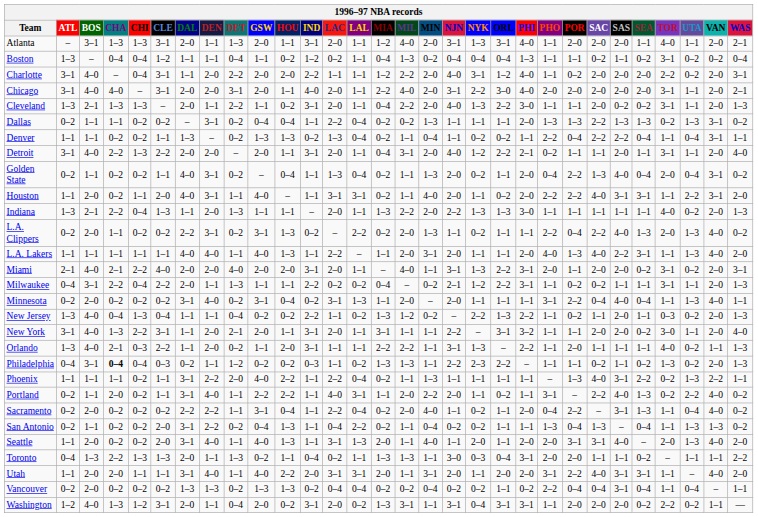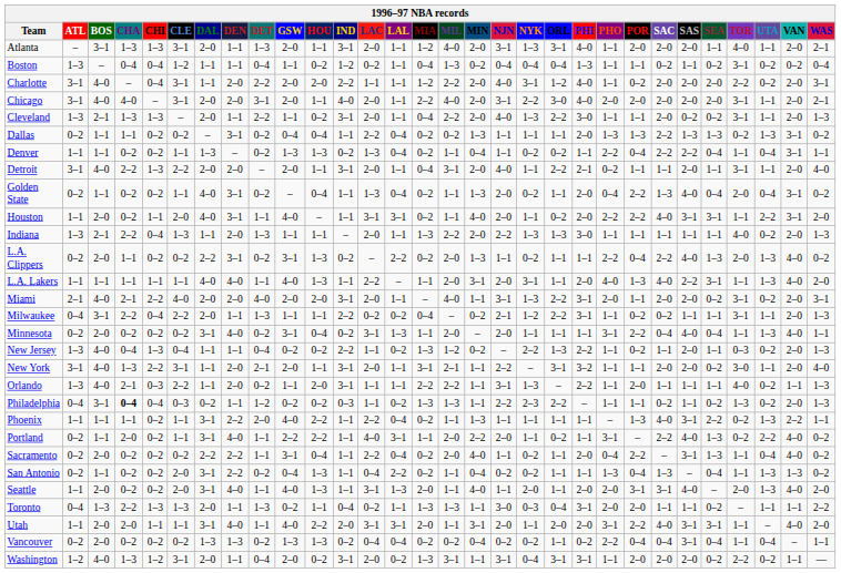 <table class="wikitable" style="font-size:90%; text-align:center;">
 <tr>
 <th colspan=30>1996–97 NBA records</th>
 </tr>
 <tr>
 <th width=100>Team</th>
 <th style="background:#FF0000;color:#FFFFFF;width=35">ATL</th>
 <th style="background:#006400;color:#FFFFFF;width=35">BOS</th>
 <th style="background:#008080;color:#800080;width=35">CHA</th>
 <th style="background:#FF0000;color:#000000;width=35">CHI</th>
 <th style="background:#000000;color:#5787DC;width=35">CLE</th>
 <th style="background:#00008B;color:#008000;width=35">DAL</th>
 <th style="background:#141A44;color:#BC2224;width=35">DEN</th>
 <th style="background:#0C7674;color:#BB222C;width=35">DET</th>
 <th style="background:#0000FF;color:#FFD700;width=35">GSW</th>
 <th style="background:#002366;color:#FF0000;width=35">HOU</th>
 <th style="background:#000080;color:#FFD700;width=35">IND</th>
 <th style="background:#F9160D;color:#1A2E8B;width=35">LAC</th>
 <th style="background:#800080;color:#FFD700;width=35">LAL</th>
 <th style="background:#000000;color:#8B0000;width=35">MIA</th>
 <th style="background:#00471B;color:#5C378A;width=35">MIL</th>
 <th style="background:#044D80;color:#000000;width=35">MIN</th>
 <th style="background:#DC143C;color:#0000CD;width=35">NJN</th>
 <th style="background:#0000FF;color:#FF8C00;width=35">NYK</th>
 <th style="background:#0000FF;color:#000000;width=35">ORL</th>
 <th style="background:#FF0000;color:#0000FF;width=35">PHI</th>
 <th style="background:#800080;color:#FF4500;width=35">PHO</th>
 <th style="background:#000000;color:#FF0000;width=35">POR</th>
 <th style="background:#6846A8;color:#FFFFFF;width=35">SAC</th>
 <th style="background:#000000;color:#C0C0C0;width=35">SAS</th>
 <th style="background:#005831;color:#992634;width=35">SEA</th>
 <th style="background:#7436BF;color:#BE0F34;width=35">TOR</th>
 <th style="background:#644A9C;color:#149BC7;width=35">UTA</th>
 <th style="background:#0CB2AC;color:#000000;width=35">VAN</th>
 <th style="background:#DC143C;color:#0000CD;width=35">WAS</th>
 </tr>
 <tr>
 <td style="text-align:left;">Atlanta</td>
 <td>–</td>
 <td>3–1</td>
 <td>1–3</td>
 <td>1–3</td>
 <td>3–1</td>
 <td>2–0</td>
 <td>1–1</td>
 <td>1–3</td>
 <td>2–0</td>
 <td>1–1</td>
 <td>3–1</td>
 <td>2–0</td>
 <td>1–1</td>
 <td>1–2</td>
 <td>4–0</td>
 <td>2–0</td>
 <td>3–1</td>
 <td>1–3</td>
 <td>3–1</td>
 <td>4–0</td>
 <td>1–1</td>
 <td>2–0</td>
 <td>2–0</td>
 <td>2–0</td>
 <td>1–1</td>
 <td>4–0</td>
 <td>1–1</td>
 <td>2–0</td>
 <td>2–1</td>
 </tr>
 <tr>
 <td style="text-align:left;"><a href='#'>Boston</a></td>
 <td>1–3</td>
 <td>–</td>
 <td>0–4</td>
 <td>0–4</td>
 <td>1–2</td>
 <td>1–1</td>
 <td>1–1</td>
 <td>0–4</td>
 <td>1–1</td>
 <td>0–2</td>
 <td>1–2</td>
 <td>0–2</td>
 <td>1–1</td>
 <td>0–4</td>
 <td>1–3</td>
 <td>0–2</td>
 <td>0–4</td>
 <td>0–4</td>
 <td>0–4</td>
 <td>1–3</td>
 <td>1–1</td>
 <td>1–1</td>
 <td>0–2</td>
 <td>1–1</td>
 <td>0–2</td>
 <td>3–1</td>
 <td>0–2</td>
 <td>0–2</td>
 <td>0–4</td>
 </tr>
 <tr>
 <td style="text-align:left;"><a href='#'>Charlotte</a></td>
 <td>3–1</td>
 <td>4–0</td>
 <td>–</td>
 <td>0–4</td>
 <td>3–1</td>
 <td>1–1</td>
 <td>2–0</td>
 <td>2–2</td>
 <td>2–0</td>
 <td>2–0</td>
 <td>2–2</td>
 <td>1–1</td>
 <td>1–1</td>
 <td>1–2</td>
 <td>2–2</td>
 <td>2–0</td>
 <td>4–0</td>
 <td>3–1</td>
 <td>1–2</td>
 <td>4–0</td>
 <td>1–1</td>
 <td>0–2</td>
 <td>2–0</td>
 <td>2–0</td>
 <td>2–0</td>
 <td>2–2</td>
 <td>0–2</td>
 <td>2–0</td>
 <td>3–1</td>
 </tr>
 <tr>
 <td style="text-align:left;"><a href='#'>Chicago</a></td>
 <td>3–1</td>
 <td>4–0</td>
 <td>4–0</td>
 <td>–</td>
 <td>3–1</td>
 <td>2–0</td>
 <td>2–0</td>
 <td>3–1</td>
 <td>2–0</td>
 <td>1–1</td>
 <td>4–0</td>
 <td>2–0</td>
 <td>1–1</td>
 <td>2–2</td>
 <td>4–0</td>
 <td>2–0</td>
 <td>3–1</td>
 <td>2–2</td>
 <td>3–0</td>
 <td>4–0</td>
 <td>2–0</td>
 <td>2–0</td>
 <td>2–0</td>
 <td>2–0</td>
 <td>2–0</td>
 <td>3–1</td>
 <td>1–1</td>
 <td>2–0</td>
 <td>2–1</td>
 </tr>
 <tr>
 <td style="text-align:left;"><a href='#'>Cleveland</a></td>
 <td>1–3</td>
 <td>2–1</td>
 <td>1–3</td>
 <td>1–3</td>
 <td>–</td>
 <td>2–0</td>
 <td>1–1</td>
 <td>2–2</td>
 <td>1–1</td>
 <td>0–2</td>
 <td>3–1</td>
 <td>2–0</td>
 <td>1–1</td>
 <td>0–4</td>
 <td>2–2</td>
 <td>2–0</td>
 <td>4–0</td>
 <td>1–3</td>
 <td>2–2</td>
 <td>3–0</td>
 <td>1–1</td>
 <td>1–1</td>
 <td>2–0</td>
 <td>0–2</td>
 <td>0–2</td>
 <td>3–1</td>
 <td>1–1</td>
 <td>2–0</td>
 <td>1–3</td>
 </tr>
 <tr>
 <td style="text-align:left;"><a href='#'>Dallas</a></td>
 <td>0–2</td>
 <td>1–1</td>
 <td>1–1</td>
 <td>0–2</td>
 <td>0–2</td>
 <td>–</td>
 <td>3–1</td>
 <td>0–2</td>
 <td>0–4</td>
 <td>0–4</td>
 <td>1–1</td>
 <td>2–2</td>
 <td>0–4</td>
 <td>0–2</td>
 <td>0–2</td>
 <td>1–3</td>
 <td>1–1</td>
 <td>1–1</td>
 <td>1–1</td>
 <td>2–0</td>
 <td>1–3</td>
 <td>1–3</td>
 <td>2–2</td>
 <td>1–3</td>
 <td>1–3</td>
 <td>0–2</td>
 <td>1–3</td>
 <td>3–1</td>
 <td>0–2</td>
 </tr>
 <tr>
 <td style="text-align:left;"><a href='#'>Denver</a></td>
 <td>1–1</td>
 <td>1–1</td>
 <td>0–2</td>
 <td>0–2</td>
 <td>1–1</td>
 <td>1–3</td>
 <td>–</td>
 <td>0–2</td>
 <td>1–3</td>
 <td>1–3</td>
 <td>0–2</td>
 <td>1–3</td>
 <td>0–4</td>
 <td>0–2</td>
 <td>1–1</td>
 <td>0–4</td>
 <td>1–1</td>
 <td>0–2</td>
 <td>0–2</td>
 <td>1–1</td>
 <td>2–2</td>
 <td>0–4</td>
 <td>2–2</td>
 <td>2–2</td>
 <td>0–4</td>
 <td>1–1</td>
 <td>0–4</td>
 <td>3–1</td>
 <td>1–1</td>
 </tr>
 <tr>
 <td style="text-align:left;"><a href='#'>Detroit</a></td>
 <td>3–1</td>
 <td>4–0</td>
 <td>2–2</td>
 <td>1–3</td>
 <td>2–2</td>
 <td>2–0</td>
 <td>2–0</td>
 <td>–</td>
 <td>2–0</td>
 <td>1–1</td>
 <td>3–1</td>
 <td>2–0</td>
 <td>1–1</td>
 <td>0–4</td>
 <td>3–1</td>
 <td>2–0</td>
 <td>4–0</td>
-<td>1–2</td>
+<td>1–1</td>
 <td>2–2</td>
 <td>2–1</td>
 <td>0–2</td>
 <td>1–1</td>
 <td>1–1</td>
 <td>2–0</td>
 <td>1–1</td>
 <td>3–1</td>
 <td>1–1</td>
 <td>2–0</td>
 <td>4–0</td>
 </tr>
 <tr>
 <td style="text-align:left;"><a href='#'>Golden State</a></td>
 <td>0–2</td>
 <td>1–1</td>
 <td>0–2</td>
 <td>0–2</td>
 <td>1–1</td>
 <td>4–0</td>
 <td>3–1</td>
 <td>0–2</td>
 <td>–</td>
 <td>0–4</td>
 <td>1–1</td>
 <td>1–3</td>
 <td>0–4</td>
 <td>0–2</td>
 <td>1–1</td>
 <td>1–3</td>
 <td>2–0</td>
 <td>0–2</td>
 <td>1–1</td>
 <td>2–0</td>
 <td>0–4</td>
 <td>2–2</td>
 <td>1–3</td>
 <td>4–0</td>
 <td>0–4</td>
 <td>2–0</td>
 <td>0–4</td>
 <td>3–1</td>
 <td>0–2</td>
 </tr>
 <tr>
 <td style="text-align:left;"><a href='#'>Houston</a></td>
 <td>1–1</td>
 <td>2–0</td>
 <td>0–2</td>
 <td>1–1</td>
 <td>2–0</td>
 <td>4–0</td>
 <td>3–1</td>
 <td>1–1</td>
 <td>4–0</td>
 <td>–</td>
 <td>1–1</td>
 <td>3–1</td>
 <td>3–1</td>
 <td>0–2</td>
 <td>1–1</td>
 <td>4–0</td>
 <td>2–0</td>
 <td>1–1</td>
 <td>0–2</td>
 <td>2–0</td>
 <td>2–2</td>
 <td>2–2</td>
 <td>4–0</td>
 <td>3–1</td>
 <td>3–1</td>
 <td>1–1</td>
 <td>2–2</td>
 <td>3–1</td>
 <td>2–0</td>
 </tr>
 <tr>
 <td style="text-align:left;"><a href='#'>Indiana</a></td>
 <td>1–3</td>
 <td>2–1</td>
 <td>2–2</td>
 <td>0–4</td>
 <td>1–3</td>
 <td>1–1</td>
 <td>2–0</td>
 <td>1–3</td>
 <td>1–1</td>
 <td>1–1</td>
 <td>–</td>
 <td>2–0</td>
 <td>1–1</td>
 <td>1–3</td>
 <td>2–2</td>
 <td>2–0</td>
 <td>2–2</td>
 <td>1–3</td>
 <td>1–3</td>
 <td>3–0</td>
 <td>1–1</td>
 <td>1–1</td>
 <td>1–1</td>
 <td>1–1</td>
 <td>1–1</td>
 <td>4–0</td>
 <td>0–2</td>
 <td>2–0</td>
 <td>1–3</td>
 </tr>
 <tr>
 <td style="text-align:left;"><a href='#'>L.A. Clippers</a></td>
 <td>0–2</td>
 <td>2–0</td>
 <td>1–1</td>
 <td>0–2</td>
 <td>0–2</td>
 <td>2–2</td>
 <td>3–1</td>
 <td>0–2</td>
 <td>3–1</td>
 <td>1–3</td>
 <td>0–2</td>
 <td>–</td>
 <td>2–2</td>
 <td>0–2</td>
 <td>2–0</td>
 <td>1–3</td>
 <td>1–1</td>
 <td>0–2</td>
 <td>1–1</td>
 <td>1–1</td>
 <td>2–2</td>
 <td>0–4</td>
 <td>2–2</td>
 <td>4–0</td>
 <td>1–3</td>
 <td>2–0</td>
 <td>1–3</td>
 <td>4–0</td>
 <td>0–2</td>
 </tr>
 <tr>
 <td style="text-align:left;"><a href='#'>L.A. Lakers</a></td>
 <td>1–1</td>
 <td>1–1</td>
 <td>1–1</td>
 <td>1–1</td>
 <td>1–1</td>
 <td>4–0</td>
 <td>4–0</td>
 <td>1–1</td>
 <td>4–0</td>
 <td>1–3</td>
 <td>1–1</td>
 <td>2–2</td>
 <td>–</td>
 <td>1–1</td>
 <td>2–0</td>
 <td>3–1</td>
 <td>2–0</td>
-<td>1–1</td>
+<td>3–1</td>
 <td>1–1</td>
 <td>2–0</td>
 <td>4–0</td>
 <td>1–3</td>
 <td>4–0</td>
 <td>2–2</td>
 <td>3–1</td>
 <td>1–1</td>
 <td>1–3</td>
 <td>4–0</td>
 <td>2–0</td>
 </tr>
 <tr>
 <td style="text-align:left;"><a href='#'>Miami</a></td>
 <td>2–1</td>
 <td>4–0</td>
 <td>2–1</td>
 <td>2–2</td>
 <td>4–0</td>
 <td>2–0</td>
 <td>2–0</td>
 <td>4–0</td>
 <td>2–0</td>
 <td>2–0</td>
 <td>3–1</td>
 <td>2–0</td>
 <td>1–1</td>
 <td>–</td>
 <td>4–0</td>
 <td>1–1</td>
 <td>3–1</td>
 <td>1–3</td>
 <td>2–2</td>
 <td>3–1</td>
 <td>2–0</td>
 <td>1–1</td>
 <td>2–0</td>
 <td>2–0</td>
 <td>0–2</td>
 <td>3–1</td>
 <td>0–2</td>
 <td>2–0</td>
 <td>3–1</td>
 </tr>
 <tr>
 <td style="text-align:left;"><a href='#'>Milwaukee</a></td>
 <td>0–4</td>
 <td>3–1</td>
 <td>2–2</td>
 <td>0–4</td>
 <td>2–2</td>
 <td>2–0</td>
 <td>1–1</td>
 <td>1–3</td>
 <td>1–1</td>
 <td>1–1</td>
 <td>2–2</td>
 <td>0–2</td>
 <td>0–2</td>
 <td>0–4</td>
 <td>–</td>
 <td>0–2</td>
 <td>2–1</td>
 <td>1–2</td>
 <td>2–2</td>
 <td>3–1</td>
 <td>1–1</td>
 <td>0–2</td>
 <td>0–2</td>
 <td>1–1</td>
 <td>1–1</td>
 <td>3–1</td>
 <td>1–1</td>
 <td>2–0</td>
 <td>1–3</td>
 </tr>
 <tr>
 <td style="text-align:left;"><a href='#'>Minnesota</a></td>
 <td>0–2</td>
 <td>2–0</td>
 <td>0–2</td>
 <td>0–2</td>
 <td>0–2</td>
 <td>3–1</td>
 <td>4–0</td>
 <td>0–2</td>
 <td>3–1</td>
 <td>0–4</td>
 <td>0–2</td>
 <td>3–1</td>
 <td>1–3</td>
 <td>1–1</td>
 <td>2–0</td>
 <td>–</td>
 <td>2–0</td>
 <td>1–1</td>
 <td>1–1</td>
 <td>1–1</td>
 <td>3–1</td>
 <td>2–2</td>
 <td>0–4</td>
 <td>4–0</td>
 <td>0–4</td>
 <td>1–1</td>
 <td>1–3</td>
 <td>4–0</td>
 <td>1–1</td>
 </tr>
 <tr>
 <td style="text-align:left;"><a href='#'>New Jersey</a></td>
 <td>1–3</td>
 <td>4–0</td>
 <td>0–4</td>
 <td>1–3</td>
 <td>0–4</td>
 <td>1–1</td>
 <td>1–1</td>
 <td>0–4</td>
 <td>0–2</td>
 <td>0–2</td>
 <td>2–2</td>
 <td>1–1</td>
 <td>0–2</td>
 <td>1–3</td>
 <td>1–2</td>
 <td>0–2</td>
 <td>–</td>
 <td>2–2</td>
 <td>1–3</td>
 <td>2–2</td>
 <td>1–1</td>
 <td>0–2</td>
 <td>1–1</td>
 <td>2–0</td>
 <td>1–1</td>
 <td>0–3</td>
 <td>0–2</td>
 <td>2–0</td>
 <td>1–3</td>
 </tr>
 <tr>
 <td style="text-align:left;"><a href='#'>New York</a></td>
 <td>3–1</td>
 <td>4–0</td>
 <td>1–3</td>
 <td>2–2</td>
 <td>3–1</td>
 <td>1–1</td>
 <td>2–0</td>
 <td>2–1</td>
 <td>2–0</td>
 <td>1–1</td>
 <td>3–1</td>
 <td>2–0</td>
 <td>1–1</td>
 <td>3–1</td>
-<td>1–1</td>
+<td>2–1</td>
 <td>1–1</td>
 <td>2–2</td>
 <td>–</td>
 <td>3–1</td>
 <td>3–2</td>
 <td>1–1</td>
 <td>1–1</td>
 <td>2–0</td>
 <td>2–0</td>
 <td>0–2</td>
 <td>3–0</td>
 <td>1–1</td>
 <td>2–0</td>
 <td>4–0</td>
 </tr>
 <tr>
 <td style="text-align:left;"><a href='#'>Orlando</a></td>
 <td>1–3</td>
 <td>4–0</td>
 <td>2–1</td>
 <td>0–3</td>
 <td>2–2</td>
 <td>1–1</td>
 <td>2–0</td>
 <td>0–2</td>
 <td>1–1</td>
 <td>2–0</td>
 <td>3–1</td>
 <td>1–1</td>
 <td>1–1</td>
 <td>2–2</td>
 <td>2–2</td>
 <td>1–1</td>
 <td>3–1</td>
 <td>1–3</td>
 <td>–</td>
 <td>2–2</td>
 <td>1–1</td>
 <td>2–0</td>
 <td>1–1</td>
 <td>1–1</td>
 <td>1–1</td>
 <td>4–0</td>
 <td>0–2</td>
 <td>1–1</td>
 <td>1–3</td>
 </tr>
 <tr>
 <td style="text-align:left;"><a href='#'>Philadelphia</a></td>
 <td>0–4</td>
 <td>3–1</td>
 <td><strong>0–4</strong></td>
 <td>0–4</td>
 <td>0–3</td>
 <td>0–2</td>
 <td>1–1</td>
 <td>1–2</td>
 <td>0–2</td>
 <td>0–2</td>
 <td>0–3</td>
 <td>1–1</td>
 <td>0–2</td>
 <td>1–3</td>
 <td>1–3</td>
 <td>1–1</td>
 <td>2–2</td>
 <td>2–3</td>
 <td>2–2</td>
 <td>–</td>
 <td>1–1</td>
 <td>1–1</td>
 <td>0–2</td>
 <td>1–1</td>
 <td>0–2</td>
 <td>1–3</td>
 <td>0–2</td>
 <td>2–0</td>
 <td>1–3</td>
 </tr>
 <tr>
 <td style="text-align:left;"><a href='#'>Phoenix</a></td>
 <td>1–1</td>
 <td>1–1</td>
 <td>1–1</td>
 <td>0–2</td>
 <td>1–1</td>
 <td>3–1</td>
 <td>2–2</td>
 <td>2–0</td>
 <td>4–0</td>
 <td>2–2</td>
 <td>1–1</td>
 <td>2–2</td>
 <td>0–4</td>
 <td>0–2</td>
 <td>1–1</td>
 <td>1–3</td>
 <td>1–1</td>
 <td>1–1</td>
 <td>1–1</td>
 <td>1–1</td>
 <td>–</td>
 <td>1–3</td>
 <td>4–0</td>
 <td>3–1</td>
 <td>2–2</td>
 <td>0–2</td>
 <td>1–3</td>
 <td>2–2</td>
 <td>1–1</td>
 </tr>
 <tr>
 <td style="text-align:left;"><a href='#'>Portland</a></td>
 <td>0–2</td>
 <td>1–1</td>
 <td>2–0</td>
 <td>0–2</td>
 <td>1–1</td>
 <td>3–1</td>
 <td>4–0</td>
 <td>1–1</td>
 <td>2–2</td>
 <td>2–2</td>
 <td>1–1</td>
 <td>4–0</td>
 <td>3–1</td>
 <td>1–1</td>
 <td>2–0</td>
 <td>2–2</td>
 <td>2–0</td>
 <td>1–1</td>
 <td>0–2</td>
 <td>1–1</td>
 <td>3–1</td>
 <td>–</td>
 <td>2–2</td>
 <td>4–0</td>
 <td>1–3</td>
 <td>0–2</td>
 <td>2–2</td>
 <td>4–0</td>
 <td>0–2</td>
 </tr>
 <tr>
 <td style="text-align:left;"><a href='#'>Sacramento</a></td>
 <td>0–2</td>
 <td>2–0</td>
 <td>0–2</td>
 <td>0–2</td>
 <td>0–2</td>
 <td>2–2</td>
 <td>2–2</td>
 <td>1–1</td>
 <td>3–1</td>
 <td>0–4</td>
 <td>1–1</td>
 <td>2–2</td>
 <td>0–4</td>
 <td>0–2</td>
 <td>2–0</td>
 <td>4–0</td>
 <td>1–1</td>
 <td>0–2</td>
 <td>1–1</td>
 <td>2–0</td>
 <td>0–4</td>
 <td>2–2</td>
 <td>–</td>
 <td>3–1</td>
 <td>1–3</td>
 <td>1–1</td>
 <td>0–4</td>
 <td>4–0</td>
 <td>0–2</td>
 </tr>
 <tr>
 <td style="text-align:left;"><a href='#'>San Antonio</a></td>
 <td>0–2</td>
 <td>1–1</td>
 <td>0–2</td>
 <td>0–2</td>
 <td>2–0</td>
 <td>3–1</td>
 <td>2–2</td>
 <td>0–2</td>
 <td>0–4</td>
 <td>1–3</td>
 <td>1–1</td>
 <td>0–4</td>
 <td>2–2</td>
 <td>0–2</td>
 <td>1–1</td>
 <td>0–4</td>
 <td>0–2</td>
 <td>0–2</td>
 <td>1–1</td>
 <td>1–1</td>
 <td>1–3</td>
 <td>0–4</td>
 <td>1–3</td>
 <td>–</td>
 <td>0–4</td>
 <td>1–1</td>
 <td>1–3</td>
 <td>1–3</td>
 <td>0–2</td>
 </tr>
 <tr>
 <td style="text-align:left;"><a href='#'>Seattle</a></td>
 <td>1–1</td>
 <td>2–0</td>
 <td>0–2</td>
 <td>0–2</td>
 <td>2–0</td>
 <td>3–1</td>
 <td>4–0</td>
 <td>1–1</td>
 <td>4–0</td>
 <td>1–3</td>
 <td>1–1</td>
 <td>3–1</td>
 <td>1–3</td>
 <td>2–0</td>
 <td>1–1</td>
 <td>4–0</td>
 <td>1–1</td>
 <td>2–0</td>
 <td>1–1</td>
 <td>2–0</td>
 <td>2–0</td>
 <td>3–1</td>
 <td>3–1</td>
 <td>4–0</td>
 <td>–</td>
 <td>2–0</td>
 <td>1–3</td>
 <td>4–0</td>
 <td>2–0</td>
 </tr>
 <tr>
 <td style="text-align:left;"><a href='#'>Toronto</a></td>
 <td>0–4</td>
 <td>1–3</td>
 <td>2–2</td>
 <td>1–3</td>
 <td>1–3</td>
 <td>2–0</td>
 <td>1–1</td>
 <td>1–3</td>
 <td>0–2</td>
 <td>1–1</td>
 <td>0–4</td>
 <td>0–2</td>
 <td>1–1</td>
 <td>1–3</td>
 <td>1–3</td>
 <td>1–1</td>
 <td>3–0</td>
 <td>0–3</td>
 <td>0–4</td>
 <td>3–1</td>
 <td>2–0</td>
 <td>2–0</td>
 <td>1–1</td>
 <td>1–1</td>
 <td>0–2</td>
 <td>–</td>
 <td>1–1</td>
 <td>1–1</td>
 <td>2–2</td>
 </tr>
 <tr>
 <td style="text-align:left;"><a href='#'>Utah</a></td>
 <td>1–1</td>
 <td>2–0</td>
 <td>2–0</td>
 <td>1–1</td>
 <td>1–1</td>
 <td>3–1</td>
 <td>4–0</td>
 <td>1–1</td>
 <td>4–0</td>
 <td>2–2</td>
 <td>2–0</td>
 <td>3–1</td>
 <td>3–1</td>
 <td>2–0</td>
 <td>1–1</td>
 <td>3–1</td>
 <td>2–0</td>
 <td>1–1</td>
 <td>2–0</td>
 <td>2–0</td>
 <td>3–1</td>
 <td>2–2</td>
 <td>4–0</td>
 <td>3–1</td>
 <td>3–1</td>
 <td>1–1</td>
 <td>–</td>
 <td>4–0</td>
 <td>2–0</td>
 </tr>
 <tr>
 <td style="text-align:left;"><a href='#'>Vancouver</a></td>
 <td>0–2</td>
 <td>2–0</td>
 <td>0–2</td>
 <td>0–2</td>
 <td>0–2</td>
 <td>1–3</td>
 <td>1–3</td>
 <td>0–2</td>
 <td>1–3</td>
 <td>1–3</td>
 <td>0–2</td>
 <td>0–4</td>
 <td>0–4</td>
 <td>0–2</td>
 <td>0–2</td>
 <td>0–4</td>
 <td>0–2</td>
 <td>0–2</td>
 <td>1–1</td>
 <td>0–2</td>
 <td>2–2</td>
 <td>0–4</td>
 <td>0–4</td>
 <td>3–1</td>
 <td>0–4</td>
 <td>1–1</td>
 <td>0–4</td>
 <td>–</td>
 <td>1–1</td>
 </tr>
 <tr>
 <td style="text-align:left;"><a href='#'>Washington</a></td>
 <td>1–2</td>
 <td>4–0</td>
 <td>1–3</td>
 <td>1–2</td>
 <td>3–1</td>
 <td>2–0</td>
 <td>1–1</td>
 <td>0–4</td>
 <td>2–0</td>
 <td>0–2</td>
 <td>3–1</td>
 <td>2–0</td>
 <td>0–2</td>
 <td>1–3</td>
 <td>3–1</td>
 <td>1–1</td>
 <td>3–1</td>
 <td>0–4</td>
 <td>3–1</td>
 <td>3–1</td>
 <td>1–1</td>
 <td>2–0</td>
 <td>2–0</td>
 <td>2–0</td>
 <td>0–2</td>
 <td>2–2</td>
 <td>0–2</td>
 <td>1–1</td>
 <td>—</td>
 </tr>
 </table>
